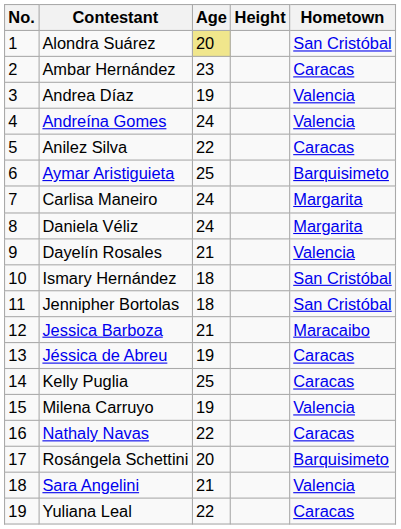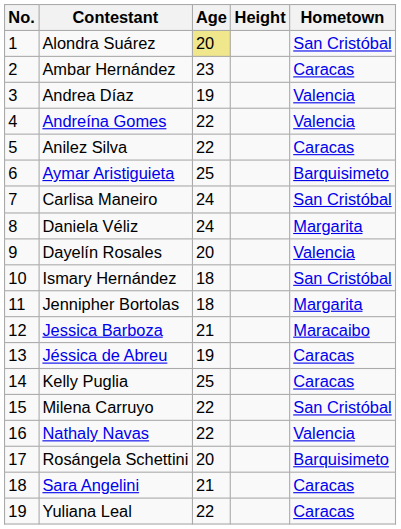 <table class="wikitable sortable" style="font-size: 95%;">
 <tr>
 <th>No.</th>
 <th>Contestant</th>
 <th>Age</th>
 <th>Height</th>
 <th>Hometown</th>
 </tr>
 <tr>
 <td>1</td>
 <td>Alondra Suárez</td>
 <td style="background: khaki;">20</td>
 <td></td>
 <td><a href='#'>San Cristóbal</a></td>
 </tr>
 <tr>
 <td>2</td>
 <td>Ambar Hernández</td>
 <td>23</td>
 <td></td>
 <td><a href='#'>Caracas</a></td>
 </tr>
 <tr>
 <td>3</td>
 <td>Andrea Díaz</td>
 <td>19</td>
 <td></td>
 <td><a href='#'>Valencia</a></td>
 </tr>
 <tr>
 <td>4</td>
 <td><a href='#'>Andreína Gomes</a></td>
-<td>24</td>
+<td>22</td>
 <td></td>
 <td><a href='#'>Valencia</a></td>
 </tr>
 <tr>
 <td>5</td>
 <td>Anilez Silva</td>
 <td>22</td>
 <td></td>
 <td><a href='#'>Caracas</a></td>
 </tr>
 <tr>
 <td>6</td>
 <td><a href='#'>Aymar Aristiguieta</a></td>
 <td>25</td>
 <td></td>
 <td><a href='#'>Barquisimeto</a></td>
 </tr>
 <tr>
 <td>7</td>
 <td>Carlisa Maneiro</td>
 <td>24</td>
 <td></td>
-<td><a href='#'>Margarita</a></td>
+<td><a href='#'>San Cristóbal</a></td>
 </tr>
 <tr>
 <td>8</td>
 <td>Daniela Véliz</td>
 <td>24</td>
 <td></td>
 <td><a href='#'>Margarita</a></td>
 </tr>
 <tr>
 <td>9</td>
 <td>Dayelín Rosales</td>
-<td>21</td>
+<td>20</td>
 <td></td>
 <td><a href='#'>Valencia</a></td>
 </tr>
 <tr>
 <td>10</td>
 <td>Ismary Hernández</td>
 <td>18</td>
 <td></td>
 <td><a href='#'>San Cristóbal</a></td>
 </tr>
 <tr>
 <td>11</td>
 <td>Jennipher Bortolas</td>
 <td>18</td>
 <td></td>
-<td><a href='#'>San Cristóbal</a></td>
+<td><a href='#'>Margarita</a></td>
 </tr>
 <tr>
 <td>12</td>
 <td><a href='#'>Jessica Barboza</a></td>
 <td>21</td>
 <td></td>
 <td><a href='#'>Maracaibo</a></td>
 </tr>
 <tr>
 <td>13</td>
 <td><a href='#'>Jéssica de Abreu</a></td>
 <td>19</td>
 <td></td>
 <td><a href='#'>Caracas</a></td>
 </tr>
 <tr>
 <td>14</td>
 <td>Kelly Puglia</td>
 <td>25</td>
 <td></td>
 <td><a href='#'>Caracas</a></td>
 </tr>
 <tr>
 <td>15</td>
 <td>Milena Carruyo</td>
-<td>19</td>
+<td>22</td>
 <td></td>
-<td><a href='#'>Valencia</a></td>
+<td><a href='#'>San Cristóbal</a></td>
 </tr>
 <tr>
 <td>16</td>
 <td><a href='#'>Nathaly Navas</a></td>
 <td>22</td>
 <td></td>
-<td><a href='#'>Caracas</a></td>
+<td><a href='#'>Valencia</a></td>
 </tr>
 <tr>
 <td>17</td>
 <td>Rosángela Schettini</td>
 <td>20</td>
 <td></td>
 <td><a href='#'>Barquisimeto</a></td>
 </tr>
 <tr>
 <td>18</td>
 <td><a href='#'>Sara Angelini</a></td>
 <td>21</td>
 <td></td>
-<td><a href='#'>Valencia</a></td>
+<td><a href='#'>Caracas</a></td>
 </tr>
 <tr>
 <td>19</td>
 <td>Yuliana Leal</td>
 <td>22</td>
 <td></td>
 <td><a href='#'>Caracas</a></td>
 </tr>
 </table>
